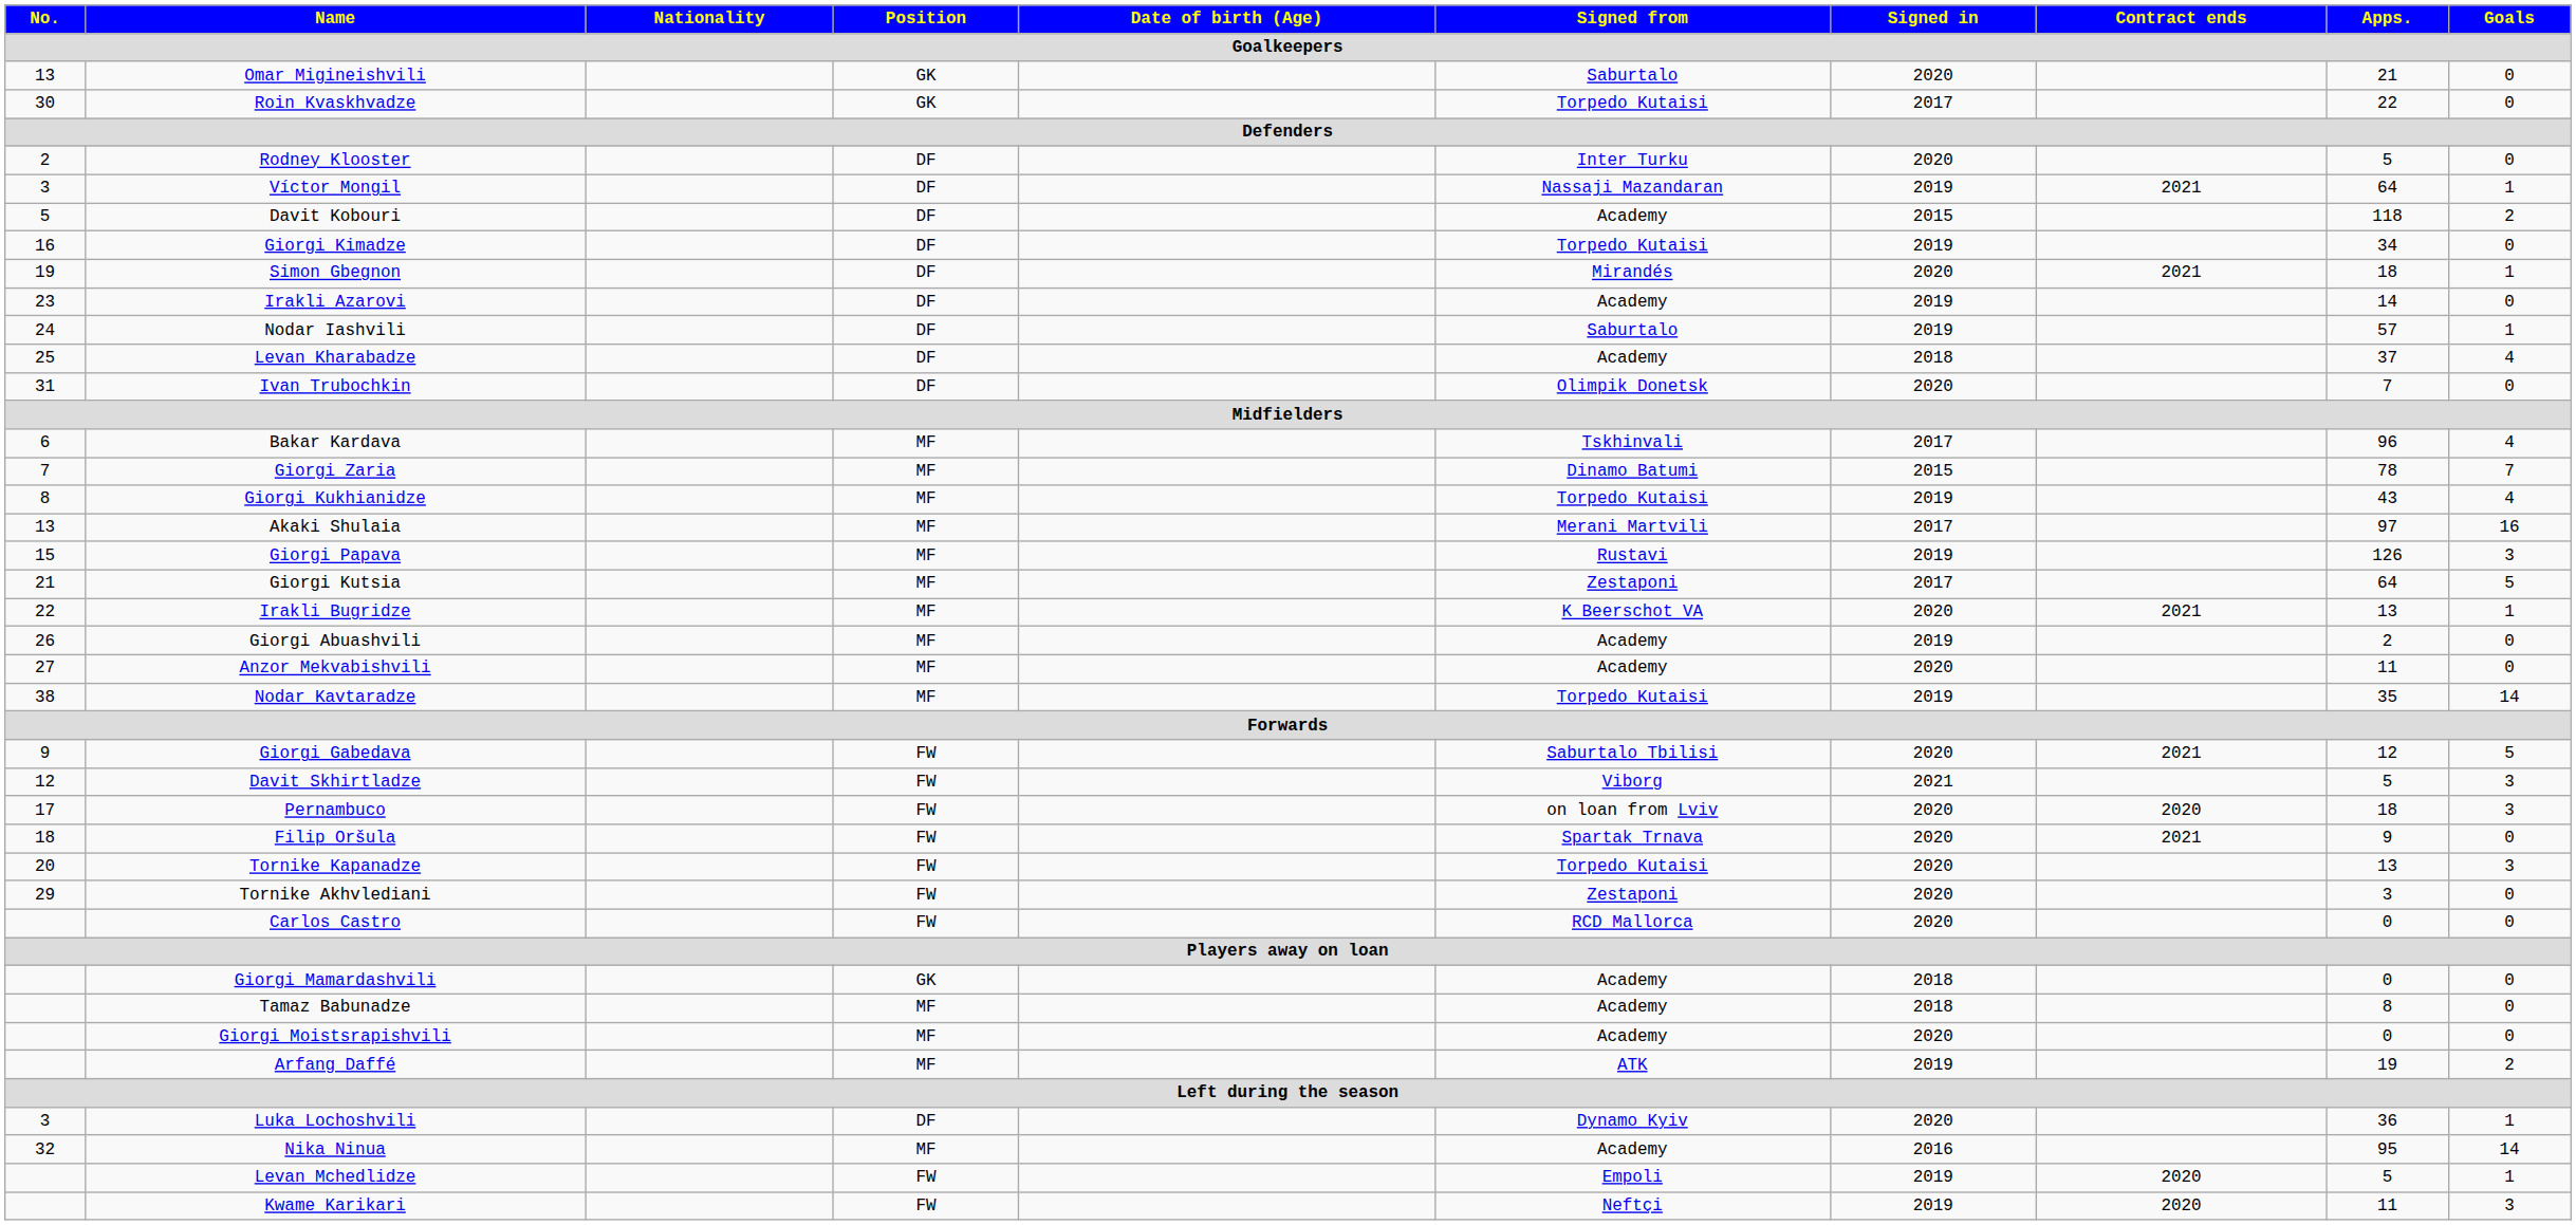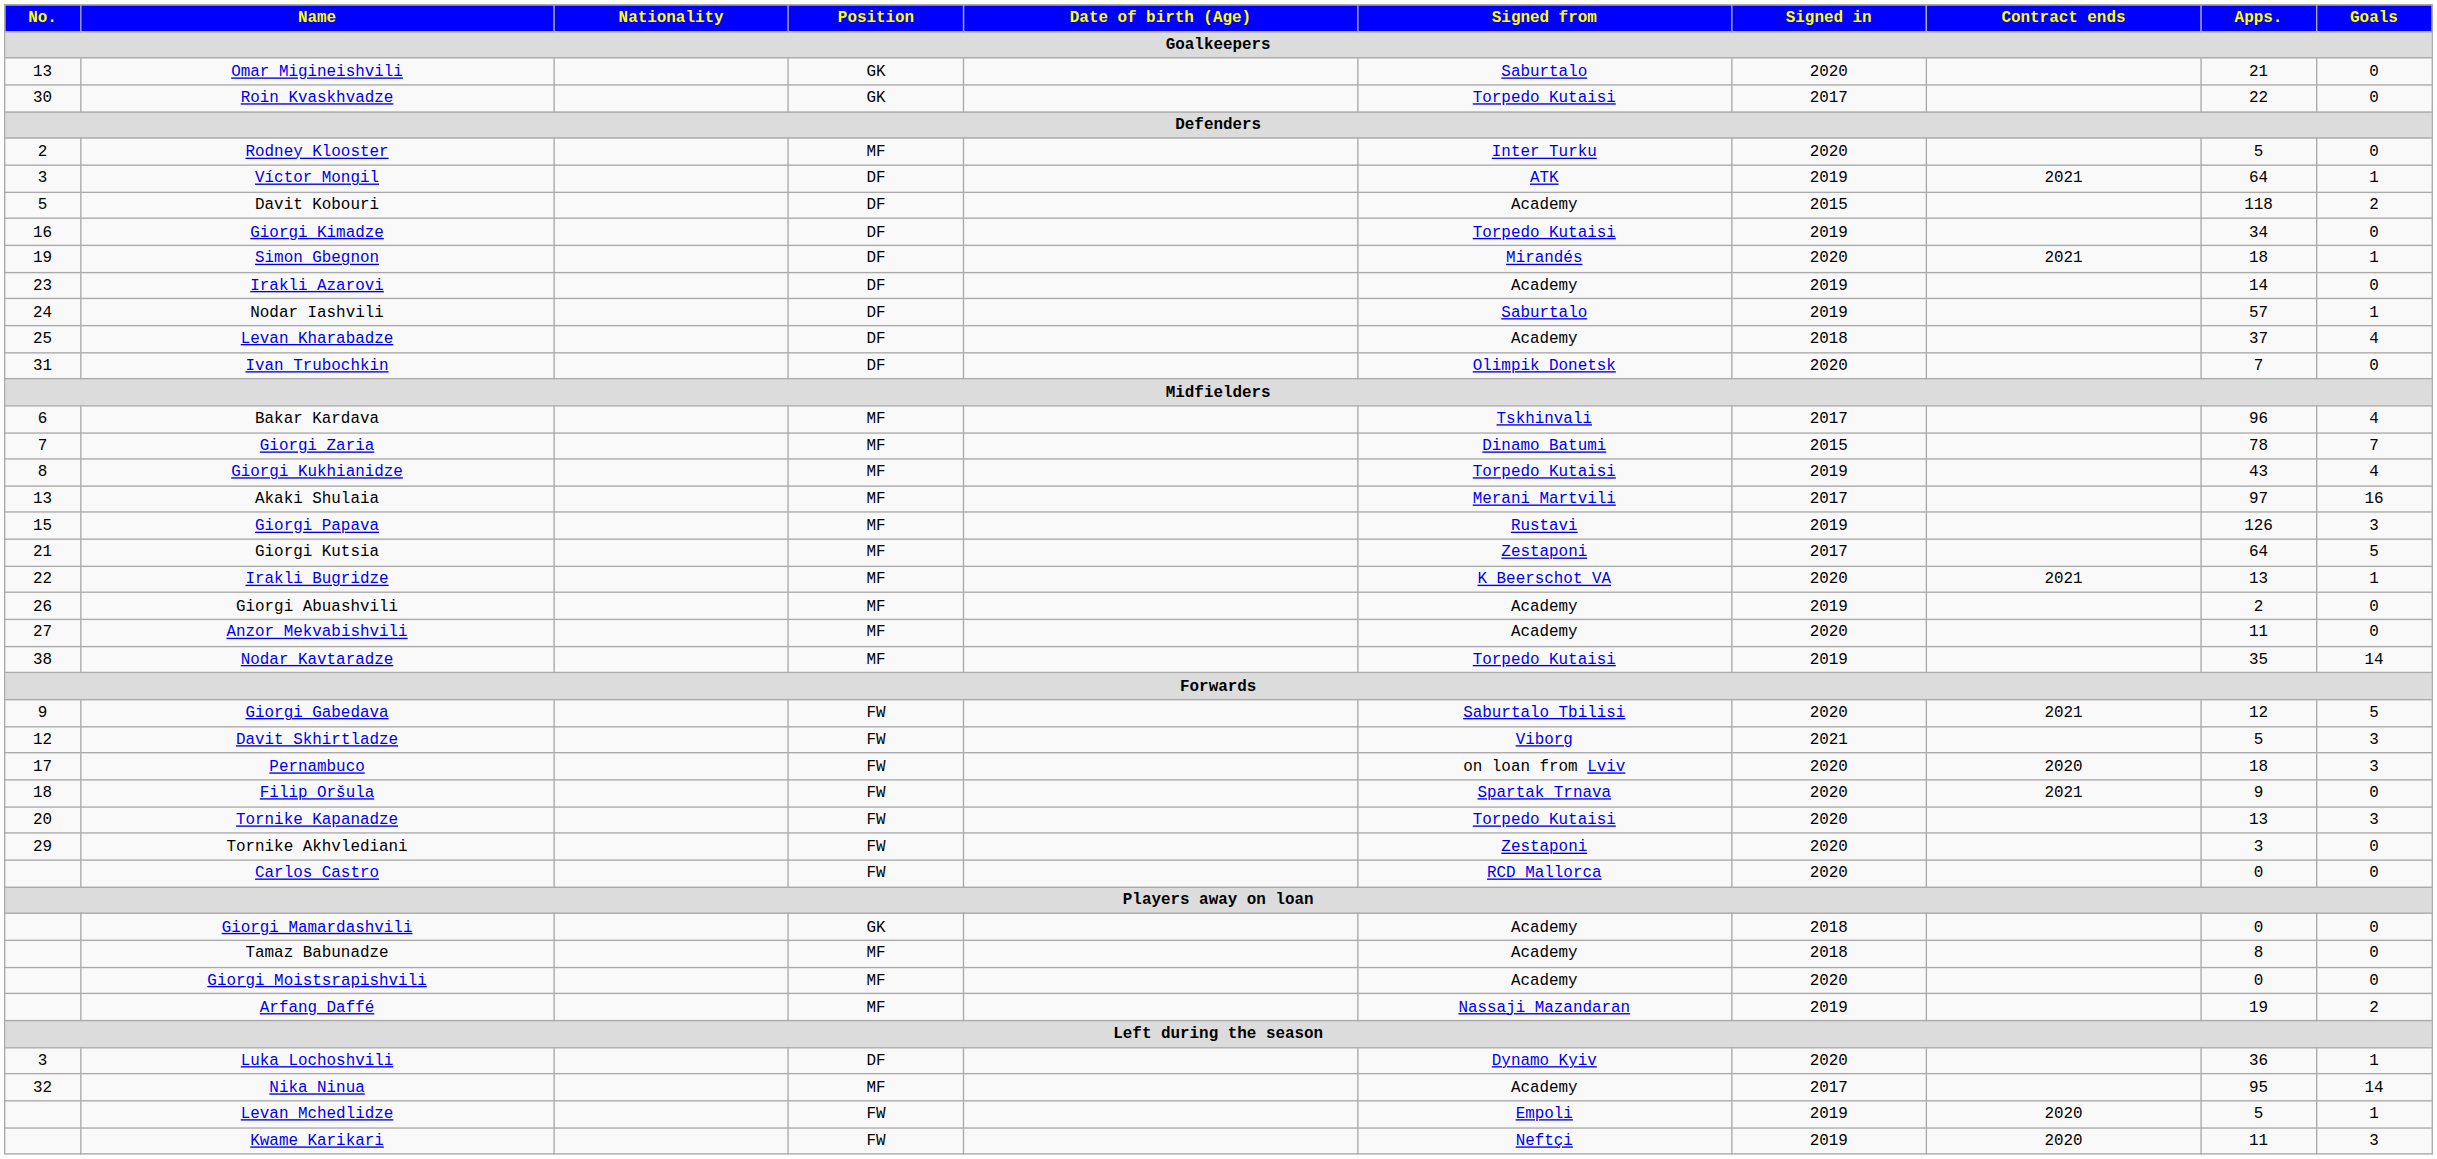 <table class="wikitable"  style="text-align:center; font-size:90%; width:90%;">
 <tr>
 <th style="background:#0000FF; color:#ffff00; text-align:center;">No.</th>
 <th style="background:#0000FF; color:#ffff00; text-align:center;">Name</th>
 <th style="background:#0000FF; color:#ffff00; text-align:center;">Nationality</th>
 <th style="background:#0000FF; color:#ffff00; text-align:center;">Position</th>
 <th style="background:#0000FF; color:#ffff00; text-align:center;">Date of birth (Age)</th>
 <th style="background:#0000FF; color:#ffff00; text-align:center;">Signed from</th>
 <th style="background:#0000FF; color:#ffff00; text-align:center;">Signed in</th>
 <th style="background:#0000FF; color:#ffff00; text-align:center;">Contract ends</th>
 <th style="background:#0000FF; color:#ffff00; text-align:center;">Apps.</th>
 <th style="background:#0000FF; color:#ffff00; text-align:center;">Goals</th>
 </tr>
 <tr>
 <th colspan="11"  style="background:#dcdcdc; text-align:center;">Goalkeepers</th>
 </tr>
 <tr>
 <td>13</td>
 <td><a href='#'>Omar Migineishvili</a></td>
 <td></td>
 <td>GK</td>
 <td></td>
 <td><a href='#'>Saburtalo</a></td>
 <td>2020</td>
 <td></td>
 <td>21</td>
 <td>0</td>
 </tr>
 <tr>
 <td>30</td>
 <td><a href='#'>Roin Kvaskhvadze</a></td>
 <td></td>
 <td>GK</td>
 <td></td>
 <td><a href='#'>Torpedo Kutaisi</a></td>
 <td>2017</td>
 <td></td>
 <td>22</td>
 <td>0</td>
 </tr>
 <tr>
 <th colspan="11"  style="background:#dcdcdc; text-align:center;">Defenders</th>
 </tr>
 <tr>
 <td>2</td>
 <td><a href='#'>Rodney Klooster</a></td>
 <td></td>
-<td>DF</td>
+<td>MF</td>
 <td></td>
 <td><a href='#'>Inter Turku</a></td>
 <td>2020</td>
 <td></td>
 <td>5</td>
 <td>0</td>
 </tr>
 <tr>
 <td>3</td>
 <td><a href='#'>Víctor Mongil</a></td>
 <td></td>
 <td>DF</td>
 <td></td>
-<td><a href='#'>Nassaji Mazandaran</a></td>
+<td><a href='#'>ATK</a></td>
 <td>2019</td>
 <td>2021</td>
 <td>64</td>
 <td>1</td>
 </tr>
 <tr>
 <td>5</td>
 <td>Davit Kobouri</td>
 <td></td>
 <td>DF</td>
 <td></td>
 <td>Academy</td>
 <td>2015</td>
 <td></td>
 <td>118</td>
 <td>2</td>
 </tr>
 <tr>
 <td>16</td>
 <td><a href='#'>Giorgi Kimadze</a></td>
 <td></td>
 <td>DF</td>
 <td></td>
 <td><a href='#'>Torpedo Kutaisi</a></td>
 <td>2019</td>
 <td></td>
 <td>34</td>
 <td>0</td>
 </tr>
 <tr>
 <td>19</td>
 <td><a href='#'>Simon Gbegnon</a></td>
 <td></td>
 <td>DF</td>
 <td></td>
 <td><a href='#'>Mirandés</a></td>
 <td>2020</td>
 <td>2021</td>
 <td>18</td>
 <td>1</td>
 </tr>
 <tr>
 <td>23</td>
 <td><a href='#'>Irakli Azarovi</a></td>
 <td></td>
 <td>DF</td>
 <td></td>
 <td>Academy</td>
 <td>2019</td>
 <td></td>
 <td>14</td>
 <td>0</td>
 </tr>
 <tr>
 <td>24</td>
 <td>Nodar Iashvili</td>
 <td></td>
 <td>DF</td>
 <td></td>
 <td><a href='#'>Saburtalo</a></td>
 <td>2019</td>
 <td></td>
 <td>57</td>
 <td>1</td>
 </tr>
 <tr>
 <td>25</td>
 <td><a href='#'>Levan Kharabadze</a></td>
 <td></td>
 <td>DF</td>
 <td></td>
 <td>Academy</td>
 <td>2018</td>
 <td></td>
 <td>37</td>
 <td>4</td>
 </tr>
 <tr>
 <td>31</td>
 <td><a href='#'>Ivan Trubochkin</a></td>
 <td></td>
 <td>DF</td>
 <td></td>
 <td><a href='#'>Olimpik Donetsk</a></td>
 <td>2020</td>
 <td></td>
 <td>7</td>
 <td>0</td>
 </tr>
 <tr>
 <th colspan="11"  style="background:#dcdcdc; text-align:center;">Midfielders</th>
 </tr>
 <tr>
 <td>6</td>
 <td>Bakar Kardava</td>
 <td></td>
 <td>MF</td>
 <td></td>
 <td><a href='#'>Tskhinvali</a></td>
 <td>2017</td>
 <td></td>
 <td>96</td>
 <td>4</td>
 </tr>
 <tr>
 <td>7</td>
 <td><a href='#'>Giorgi Zaria</a></td>
 <td></td>
 <td>MF</td>
 <td></td>
 <td><a href='#'>Dinamo Batumi</a></td>
 <td>2015</td>
 <td></td>
 <td>78</td>
 <td>7</td>
 </tr>
 <tr>
 <td>8</td>
 <td><a href='#'>Giorgi Kukhianidze</a></td>
 <td></td>
 <td>MF</td>
 <td></td>
 <td><a href='#'>Torpedo Kutaisi</a></td>
 <td>2019</td>
 <td></td>
 <td>43</td>
 <td>4</td>
 </tr>
 <tr>
 <td>13</td>
 <td>Akaki Shulaia</td>
 <td></td>
 <td>MF</td>
 <td></td>
 <td><a href='#'>Merani Martvili</a></td>
 <td>2017</td>
 <td></td>
 <td>97</td>
 <td>16</td>
 </tr>
 <tr>
 <td>15</td>
 <td><a href='#'>Giorgi Papava</a></td>
 <td></td>
 <td>MF</td>
 <td></td>
 <td><a href='#'>Rustavi</a></td>
 <td>2019</td>
 <td></td>
 <td>126</td>
 <td>3</td>
 </tr>
 <tr>
 <td>21</td>
 <td>Giorgi Kutsia</td>
 <td></td>
 <td>MF</td>
 <td></td>
 <td><a href='#'>Zestaponi</a></td>
 <td>2017</td>
 <td></td>
 <td>64</td>
 <td>5</td>
 </tr>
 <tr>
 <td>22</td>
 <td><a href='#'>Irakli Bugridze</a></td>
 <td></td>
 <td>MF</td>
 <td></td>
 <td><a href='#'>K Beerschot VA</a></td>
 <td>2020</td>
 <td>2021</td>
 <td>13</td>
 <td>1</td>
 </tr>
 <tr>
 <td>26</td>
 <td>Giorgi Abuashvili</td>
 <td></td>
 <td>MF</td>
 <td></td>
 <td>Academy</td>
 <td>2019</td>
 <td></td>
 <td>2</td>
 <td>0</td>
 </tr>
 <tr>
 <td>27</td>
 <td><a href='#'>Anzor Mekvabishvili</a></td>
 <td></td>
 <td>MF</td>
 <td></td>
 <td>Academy</td>
 <td>2020</td>
 <td></td>
 <td>11</td>
 <td>0</td>
 </tr>
 <tr>
 <td>38</td>
 <td><a href='#'>Nodar Kavtaradze</a></td>
 <td></td>
 <td>MF</td>
 <td></td>
 <td><a href='#'>Torpedo Kutaisi</a></td>
 <td>2019</td>
 <td></td>
 <td>35</td>
 <td>14</td>
 </tr>
 <tr>
 <th colspan="11"  style="background:#dcdcdc; text-align:center;">Forwards</th>
 </tr>
 <tr>
 <td>9</td>
 <td><a href='#'>Giorgi Gabedava</a></td>
 <td></td>
 <td>FW</td>
 <td></td>
 <td><a href='#'>Saburtalo Tbilisi</a></td>
 <td>2020</td>
 <td>2021</td>
 <td>12</td>
 <td>5</td>
 </tr>
 <tr>
 <td>12</td>
 <td><a href='#'>Davit Skhirtladze</a></td>
 <td></td>
 <td>FW</td>
 <td></td>
 <td><a href='#'>Viborg</a></td>
 <td>2021</td>
 <td></td>
 <td>5</td>
 <td>3</td>
 </tr>
 <tr>
 <td>17</td>
 <td><a href='#'>Pernambuco</a></td>
 <td></td>
 <td>FW</td>
 <td></td>
 <td>on loan from <a href='#'>Lviv</a></td>
 <td>2020</td>
 <td>2020</td>
 <td>18</td>
 <td>3</td>
 </tr>
 <tr>
 <td>18</td>
 <td><a href='#'>Filip Oršula</a></td>
 <td></td>
 <td>FW</td>
 <td></td>
 <td><a href='#'>Spartak Trnava</a></td>
 <td>2020</td>
 <td>2021</td>
 <td>9</td>
 <td>0</td>
 </tr>
 <tr>
 <td>20</td>
 <td><a href='#'>Tornike Kapanadze</a></td>
 <td></td>
 <td>FW</td>
 <td></td>
 <td><a href='#'>Torpedo Kutaisi</a></td>
 <td>2020</td>
 <td></td>
 <td>13</td>
 <td>3</td>
 </tr>
 <tr>
 <td>29</td>
 <td>Tornike Akhvlediani</td>
 <td></td>
 <td>FW</td>
 <td></td>
 <td><a href='#'>Zestaponi</a></td>
 <td>2020</td>
 <td></td>
 <td>3</td>
 <td>0</td>
 </tr>
 <tr>
 <td></td>
 <td><a href='#'>Carlos Castro</a></td>
 <td></td>
 <td>FW</td>
 <td></td>
 <td><a href='#'>RCD Mallorca</a></td>
 <td>2020</td>
 <td></td>
 <td>0</td>
 <td>0</td>
 </tr>
 <tr>
 <th colspan="11"  style="background:#dcdcdc; text-align:center;">Players away on loan</th>
 </tr>
 <tr>
 <td></td>
 <td><a href='#'>Giorgi Mamardashvili</a></td>
 <td></td>
 <td>GK</td>
 <td></td>
 <td>Academy</td>
 <td>2018</td>
 <td></td>
 <td>0</td>
 <td>0</td>
 </tr>
 <tr>
 <td></td>
 <td>Tamaz Babunadze</td>
 <td></td>
 <td>MF</td>
 <td></td>
 <td>Academy</td>
 <td>2018</td>
 <td></td>
 <td>8</td>
 <td>0</td>
 </tr>
 <tr>
 <td></td>
 <td><a href='#'>Giorgi Moistsrapishvili</a></td>
 <td></td>
 <td>MF</td>
 <td></td>
 <td>Academy</td>
 <td>2020</td>
 <td></td>
 <td>0</td>
 <td>0</td>
 </tr>
 <tr>
 <td></td>
 <td><a href='#'>Arfang Daffé</a></td>
 <td></td>
 <td>MF</td>
 <td></td>
-<td><a href='#'>ATK</a></td>
+<td><a href='#'>Nassaji Mazandaran</a></td>
 <td>2019</td>
 <td></td>
 <td>19</td>
 <td>2</td>
 </tr>
 <tr>
 <th colspan="11"  style="background:#dcdcdc; text-align:center;">Left during the season</th>
 </tr>
 <tr>
 <td>3</td>
 <td><a href='#'>Luka Lochoshvili</a></td>
 <td></td>
 <td>DF</td>
 <td></td>
 <td><a href='#'>Dynamo Kyiv</a></td>
 <td>2020</td>
 <td></td>
 <td>36</td>
 <td>1</td>
 </tr>
 <tr>
 <td>32</td>
 <td><a href='#'>Nika Ninua</a></td>
 <td></td>
 <td>MF</td>
 <td></td>
 <td>Academy</td>
-<td>2016</td>
+<td>2017</td>
 <td></td>
 <td>95</td>
 <td>14</td>
 </tr>
 <tr>
 <td></td>
 <td><a href='#'>Levan Mchedlidze</a></td>
 <td></td>
 <td>FW</td>
 <td></td>
 <td><a href='#'>Empoli</a></td>
 <td>2019</td>
 <td>2020</td>
 <td>5</td>
 <td>1</td>
 </tr>
 <tr>
 <td></td>
 <td><a href='#'>Kwame Karikari</a></td>
 <td></td>
 <td>FW</td>
 <td></td>
 <td><a href='#'>Neftçi</a></td>
 <td>2019</td>
 <td>2020</td>
 <td>11</td>
 <td>3</td>
 </tr>
 </table>
